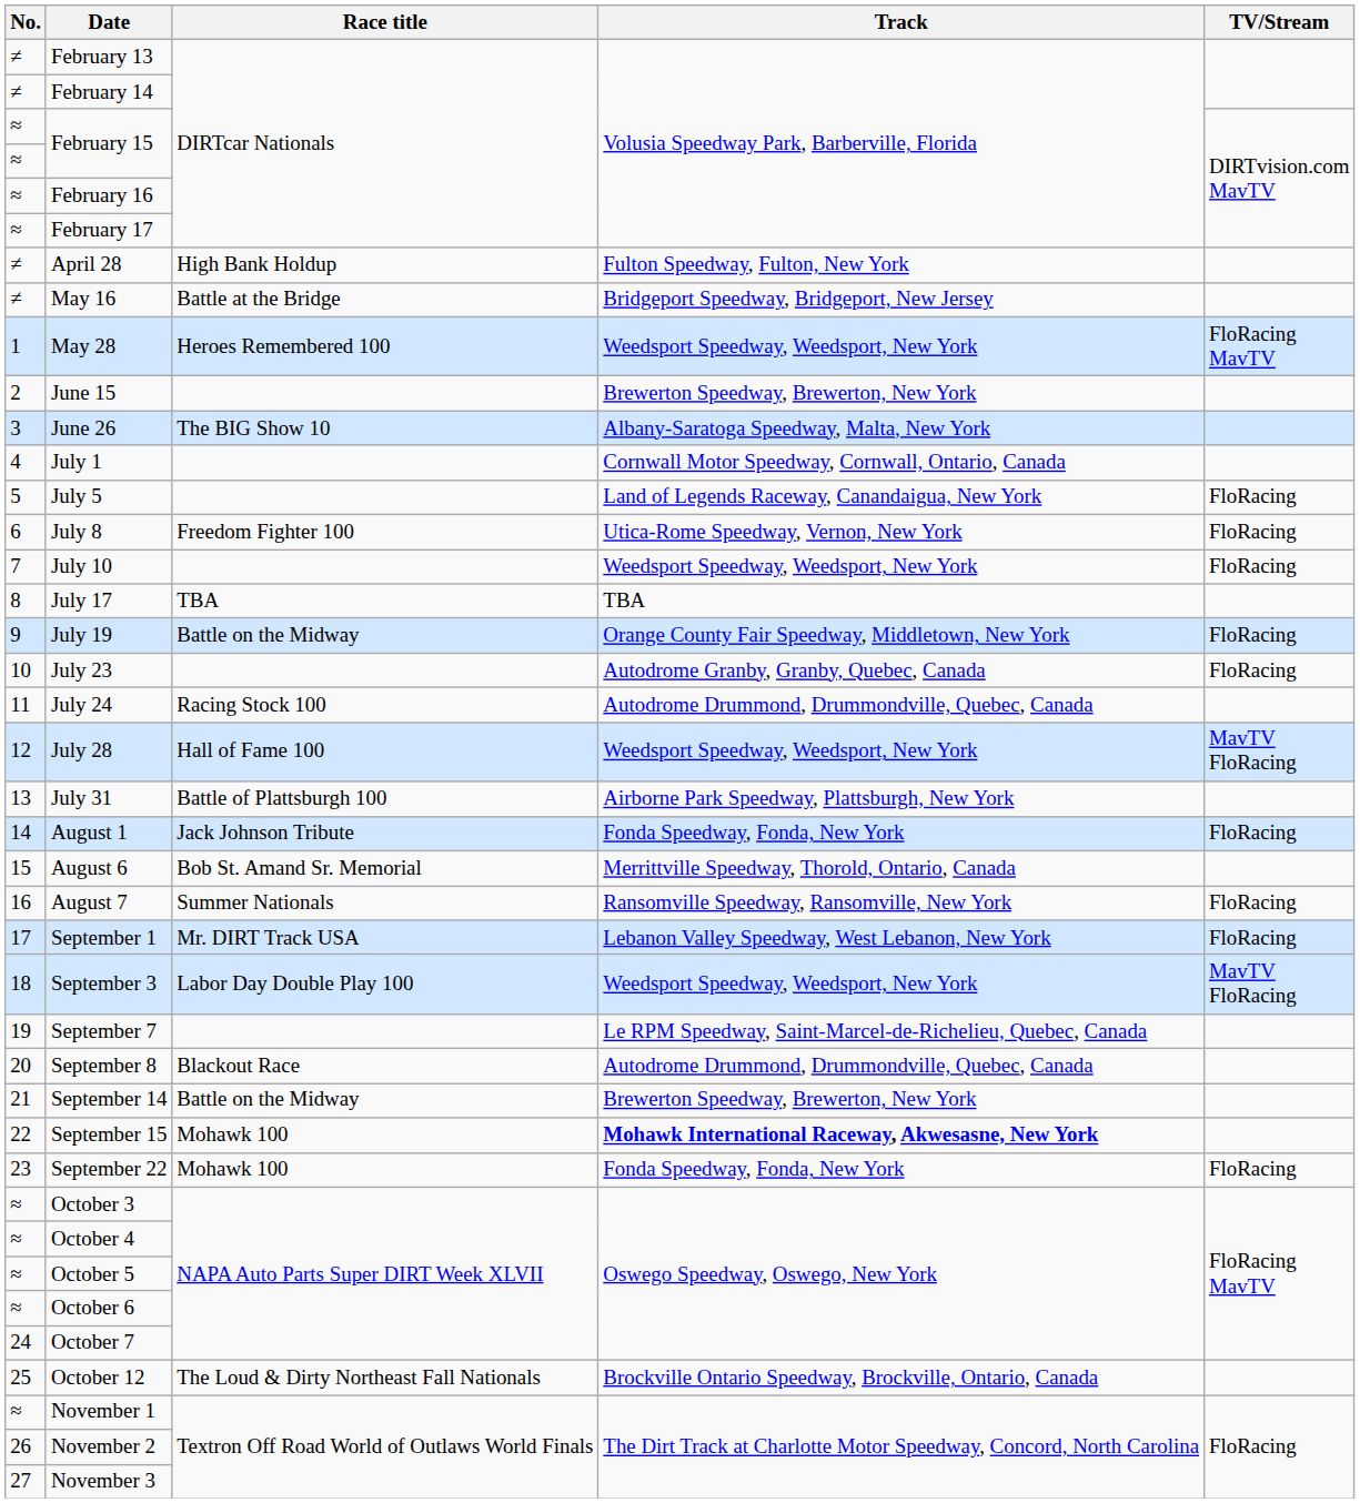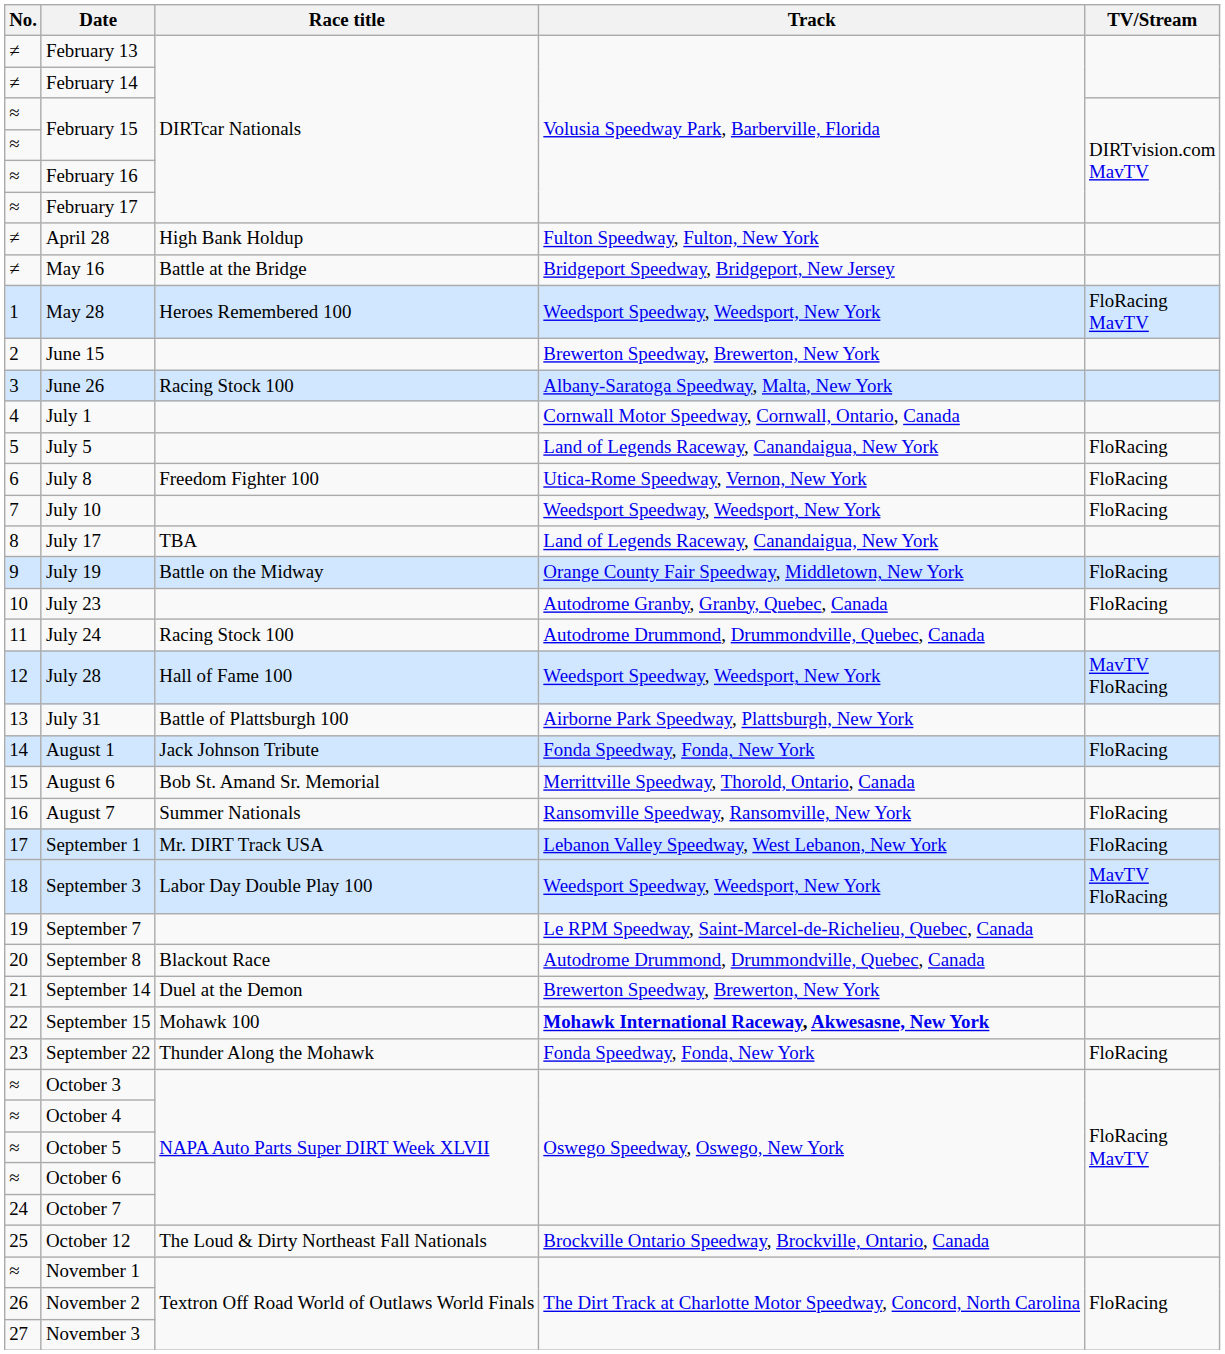 <table class="wikitable" style="font-size:85%;">
 <tr>
 <th>No.</th>
 <th>Date</th>
 <th>Race title</th>
 <th>Track</th>
 <th>TV/Stream</th>
 </tr>
 <tr>
 <td>≠</td>
 <td>February 13</td>
 <td rowspan=6>DIRTcar Nationals</td>
 <td rowspan=6><a href='#'>Volusia Speedway Park</a>, <a href='#'>Barberville, Florida</a></td>
 <td rowspan=2></td>
 </tr>
 <tr>
 <td>≠</td>
 <td>February 14</td>
 </tr>
 <tr>
 <td>≈</td>
 <td rowspan=2>February 15</td>
 <td rowspan=4>DIRTvision.com<br><a href='#'>MavTV</a></td>
 </tr>
 <tr>
 <td>≈</td>
 </tr>
 <tr>
 <td>≈</td>
 <td>February 16</td>
 </tr>
 <tr>
 <td>≈</td>
 <td>February 17</td>
 </tr>
 <tr>
 <td>≠</td>
 <td>April 28</td>
 <td>High Bank Holdup</td>
 <td><a href='#'>Fulton Speedway</a>, <a href='#'>Fulton, New York</a></td>
 <td></td>
 </tr>
 <tr>
 <td>≠</td>
 <td>May 16</td>
 <td>Battle at the Bridge</td>
 <td><a href='#'>Bridgeport Speedway</a>, <a href='#'>Bridgeport, New Jersey</a></td>
 <td></td>
 </tr>
 <tr style="background:#D0E7FF;">
 <td>1</td>
 <td>May 28</td>
 <td>Heroes Remembered 100</td>
 <td><a href='#'>Weedsport Speedway</a>, <a href='#'>Weedsport, New York</a></td>
 <td>FloRacing<br><a href='#'>MavTV</a></td>
 </tr>
 <tr>
 <td>2</td>
 <td>June 15</td>
 <td></td>
 <td><a href='#'>Brewerton Speedway</a>, <a href='#'>Brewerton, New York</a></td>
 <td></td>
 </tr>
 <tr style="background:#D0E7FF;">
 <td>3</td>
 <td>June 26</td>
-<td>The BIG Show 10</td>
+<td>Racing Stock 100</td>
 <td><a href='#'>Albany-Saratoga Speedway</a>, <a href='#'>Malta, New York</a></td>
 <td></td>
 </tr>
 <tr>
 <td>4</td>
 <td>July 1</td>
 <td></td>
 <td><a href='#'>Cornwall Motor Speedway</a>, <a href='#'>Cornwall, Ontario</a>, <a href='#'>Canada</a></td>
 <td></td>
 </tr>
 <tr>
 <td>5</td>
 <td>July 5</td>
 <td></td>
 <td><a href='#'>Land of Legends Raceway</a>, <a href='#'>Canandaigua, New York</a></td>
 <td>FloRacing</td>
 </tr>
 <tr>
 <td>6</td>
 <td>July 8</td>
 <td>Freedom Fighter 100</td>
 <td><a href='#'>Utica-Rome Speedway</a>, <a href='#'>Vernon, New York</a></td>
 <td>FloRacing</td>
 </tr>
 <tr>
 <td>7</td>
 <td>July 10</td>
 <td></td>
 <td><a href='#'>Weedsport Speedway</a>, <a href='#'>Weedsport, New York</a></td>
 <td>FloRacing</td>
 </tr>
 <tr>
 <td>8</td>
 <td>July 17</td>
 <td>TBA</td>
-<td>TBA</td>
+<td><a href='#'>Land of Legends Raceway</a>, <a href='#'>Canandaigua, New York</a></td>
 <td></td>
 </tr>
 <tr style="background:#D0E7FF;">
 <td>9</td>
 <td>July 19</td>
 <td>Battle on the Midway</td>
 <td><a href='#'>Orange County Fair Speedway</a>, <a href='#'>Middletown, New York</a></td>
 <td>FloRacing</td>
 </tr>
 <tr>
 <td>10</td>
 <td>July 23</td>
 <td></td>
 <td><a href='#'>Autodrome Granby</a>, <a href='#'>Granby, Quebec</a>, <a href='#'>Canada</a></td>
 <td>FloRacing</td>
 </tr>
 <tr>
 <td>11</td>
 <td>July 24</td>
 <td>Racing Stock 100</td>
 <td><a href='#'>Autodrome Drummond</a>, <a href='#'>Drummondville, Quebec</a>, <a href='#'>Canada</a></td>
 <td></td>
 </tr>
 <tr style="background:#D0E7FF;">
 <td>12</td>
 <td>July 28</td>
 <td>Hall of Fame 100</td>
 <td><a href='#'>Weedsport Speedway</a>, <a href='#'>Weedsport, New York</a></td>
 <td><a href='#'>MavTV</a><br>FloRacing</td>
 </tr>
 <tr>
 <td>13</td>
 <td>July 31</td>
 <td>Battle of Plattsburgh 100</td>
 <td><a href='#'>Airborne Park Speedway</a>, <a href='#'>Plattsburgh, New York</a></td>
 <td></td>
 </tr>
 <tr style="background:#D0E7FF;">
 <td>14</td>
 <td>August 1</td>
 <td>Jack Johnson Tribute</td>
 <td><a href='#'>Fonda Speedway</a>, <a href='#'>Fonda, New York</a></td>
 <td>FloRacing</td>
 </tr>
 <tr>
 <td>15</td>
 <td>August 6</td>
 <td>Bob St. Amand Sr. Memorial</td>
 <td><a href='#'>Merrittville Speedway</a>, <a href='#'>Thorold, Ontario</a>, <a href='#'>Canada</a></td>
 <td></td>
 </tr>
 <tr>
 <td>16</td>
 <td>August 7</td>
 <td>Summer Nationals</td>
 <td><a href='#'>Ransomville Speedway</a>, <a href='#'>Ransomville, New York</a></td>
 <td>FloRacing</td>
 </tr>
 <tr style="background:#D0E7FF;">
 <td>17</td>
 <td>September 1</td>
 <td>Mr. DIRT Track USA</td>
 <td><a href='#'>Lebanon Valley Speedway</a>, <a href='#'>West Lebanon, New York</a></td>
 <td>FloRacing</td>
 </tr>
 <tr style="background:#D0E7FF;">
 <td>18</td>
 <td>September 3</td>
 <td>Labor Day Double Play 100</td>
 <td><a href='#'>Weedsport Speedway</a>, <a href='#'>Weedsport, New York</a></td>
 <td><a href='#'>MavTV</a><br>FloRacing</td>
 </tr>
 <tr>
 <td>19</td>
 <td>September 7</td>
 <td></td>
 <td><a href='#'>Le RPM Speedway</a>, <a href='#'>Saint-Marcel-de-Richelieu, Quebec</a>, <a href='#'>Canada</a></td>
 <td></td>
 </tr>
 <tr>
 <td>20</td>
 <td>September 8</td>
 <td>Blackout Race</td>
 <td><a href='#'>Autodrome Drummond</a>, <a href='#'>Drummondville, Quebec</a>, <a href='#'>Canada</a></td>
 <td></td>
 </tr>
 <tr>
 <td>21</td>
 <td>September 14</td>
-<td>Battle on the Midway</td>
+<td>Duel at the Demon</td>
 <td><a href='#'>Brewerton Speedway</a>, <a href='#'>Brewerton, New York</a></td>
 <td></td>
 </tr>
 <tr>
 <td>22</td>
 <td>September 15</td>
 <td>Mohawk 100</td>
 <td><strong><a href='#'>Mohawk International Raceway</a>, <a href='#'>Akwesasne, New York</a></strong></td>
 <td></td>
 </tr>
 <tr>
 <td>23</td>
 <td>September 22</td>
-<td>Mohawk 100</td>
+<td>Thunder Along the Mohawk</td>
 <td><a href='#'>Fonda Speedway</a>, <a href='#'>Fonda, New York</a></td>
 <td>FloRacing</td>
 </tr>
 <tr>
 <td>≈</td>
 <td>October 3</td>
 <td rowspan=5><a href='#'>NAPA Auto Parts Super DIRT Week XLVII</a></td>
 <td rowspan=5><a href='#'>Oswego Speedway</a>, <a href='#'>Oswego, New York</a></td>
 <td rowspan=5>FloRacing<br><a href='#'>MavTV</a></td>
 </tr>
 <tr>
 <td>≈</td>
 <td>October 4</td>
 </tr>
 <tr>
 <td>≈</td>
 <td>October 5</td>
 </tr>
 <tr>
 <td>≈</td>
 <td>October 6</td>
 </tr>
 <tr>
 <td>24</td>
 <td>October 7</td>
 </tr>
 <tr>
 <td>25</td>
 <td>October 12</td>
 <td>The Loud & Dirty Northeast Fall Nationals</td>
 <td><a href='#'>Brockville Ontario Speedway</a>, <a href='#'>Brockville, Ontario</a>, <a href='#'>Canada</a></td>
 <td></td>
 </tr>
 <tr>
 <td>≈</td>
 <td>November 1</td>
 <td rowspan=3>Textron Off Road World of Outlaws World Finals</td>
 <td rowspan=3><a href='#'>The Dirt Track at Charlotte Motor Speedway</a>, <a href='#'>Concord, North Carolina</a></td>
 <td rowspan=3>FloRacing</td>
 </tr>
 <tr>
 <td>26</td>
 <td>November 2</td>
 </tr>
 <tr>
 <td>27</td>
 <td>November 3</td>
 </tr>
 </table>
